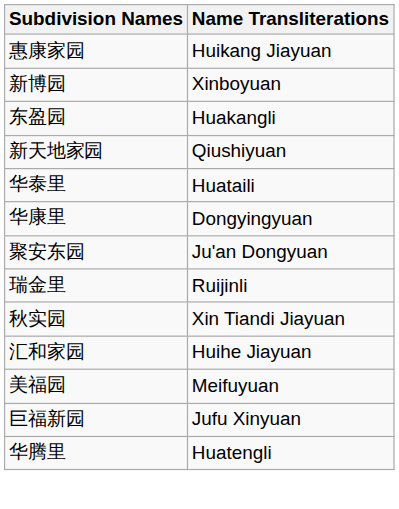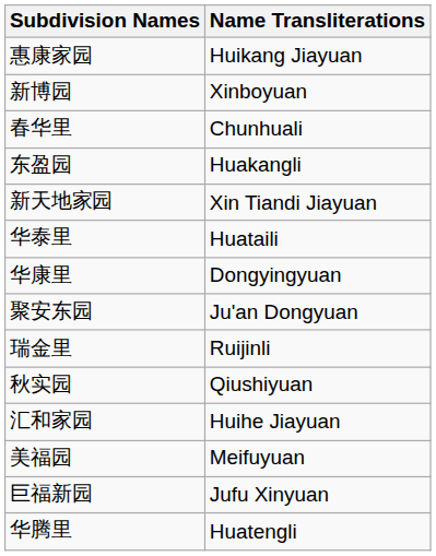 <table class="wikitable sortable">
 <tr>
 <th>Subdivision Names</th>
 <th>Name Transliterations</th>
 </tr>
 <tr>
 <td>惠康家园</td>
 <td>Huikang Jiayuan</td>
 </tr>
 <tr>
 <td>新博园</td>
 <td>Xinboyuan</td>
 </tr>
 <tr>
+<td>春华里</td>
+<td>Chunhuali</td>
+</tr>
+<tr>
 <td>东盈园</td>
 <td>Huakangli</td>
 </tr>
 <tr>
 <td>新天地家园</td>
-<td>Qiushiyuan</td>
+<td>Xin Tiandi Jiayuan</td>
 </tr>
 <tr>
 <td>华泰里</td>
 <td>Huataili</td>
 </tr>
 <tr>
 <td>华康里</td>
 <td>Dongyingyuan</td>
 </tr>
 <tr>
 <td>聚安东园</td>
 <td>Ju'an Dongyuan</td>
 </tr>
 <tr>
 <td>瑞金里</td>
 <td>Ruijinli</td>
 </tr>
 <tr>
 <td>秋实园</td>
-<td>Xin Tiandi Jiayuan</td>
+<td>Qiushiyuan</td>
 </tr>
 <tr>
 <td>汇和家园</td>
 <td>Huihe Jiayuan</td>
 </tr>
 <tr>
 <td>美福园</td>
 <td>Meifuyuan</td>
 </tr>
 <tr>
 <td>巨福新园</td>
 <td>Jufu Xinyuan</td>
 </tr>
 <tr>
 <td>华腾里</td>
 <td>Huatengli</td>
 </tr>
 </table>
